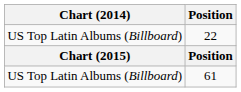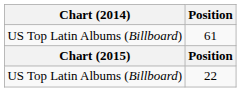 <table class="wikitable">
 <tr>
 <th>Chart (2014)</th>
 <th>Position</th>
 </tr>
 <tr>
 <td>US Top Latin Albums (<em>Billboard</em>)</td>
-<td style="text-align:center">22</td>
+<td style="text-align:center">61</td>
 </tr>
 <tr>
 <th>Chart (2015)</th>
 <th>Position</th>
 </tr>
 <tr>
 <td>US Top Latin Albums (<em>Billboard</em>)</td>
-<td style="text-align:center">61</td>
+<td style="text-align:center">22</td>
 </tr>
 </table>
